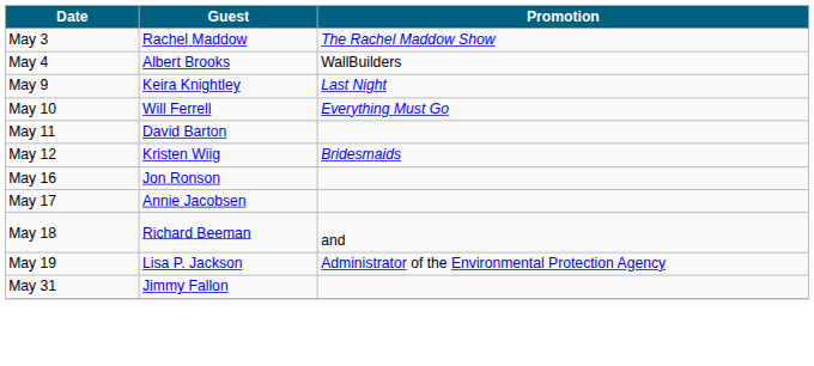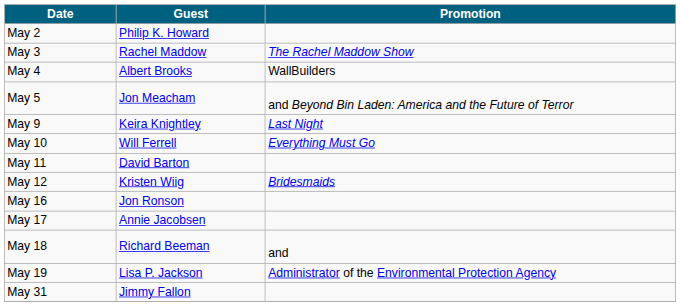 <table class="wikitable" width="100%">
 <tr bgcolor="#CCCCCC">
 <th width="15%" style="background:#006080; color:#FFFFFF">Date</th>
 <th width="20%" style="background:#006080; color:#FFFFFF">Guest</th>
 <th width="55%" style="background:#006080; color:#FFFFFF">Promotion</th>
+</tr>
+<tr>
+<td>May 2</td>
+<td><a href='#'>Philip K. Howard</a></td>
+<td></td>
 </tr>
 <tr>
 <td>May 3</td>
 <td><a href='#'>Rachel Maddow</a></td>
 <td><em><a href='#'>The Rachel Maddow Show</a></em></td>
 </tr>
 <tr>
 <td>May 4</td>
 <td><a href='#'>Albert Brooks</a></td>
 <td>WallBuilders</td>
+</tr>
+<tr>
+<td>May 5</td>
+<td><a href='#'>Jon Meacham</a></td>
+<td><br>and <em>Beyond Bin Laden: America and the Future of Terror</em></td>
 </tr>
 <tr>
 <td>May 9</td>
 <td><a href='#'>Keira Knightley</a></td>
 <td><em><a href='#'>Last Night</a></em></td>
 </tr>
 <tr>
 <td>May 10</td>
 <td><a href='#'>Will Ferrell</a></td>
 <td><em><a href='#'>Everything Must Go</a></em></td>
 </tr>
 <tr>
 <td>May 11</td>
 <td><a href='#'>David Barton</a></td>
 <td></td>
 </tr>
 <tr>
 <td>May 12</td>
 <td><a href='#'>Kristen Wiig</a></td>
 <td><em><a href='#'>Bridesmaids</a></em></td>
 </tr>
 <tr>
 <td>May 16</td>
 <td><a href='#'>Jon Ronson</a></td>
 <td></td>
 </tr>
 <tr>
 <td>May 17</td>
 <td><a href='#'>Annie Jacobsen</a></td>
 <td></td>
 </tr>
 <tr>
 <td>May 18</td>
 <td><a href='#'>Richard Beeman</a></td>
 <td><br>and </td>
 </tr>
 <tr>
 <td>May 19</td>
 <td><a href='#'>Lisa P. Jackson</a></td>
 <td><a href='#'>Administrator</a> of the <a href='#'>Environmental Protection Agency</a></td>
 </tr>
 <tr>
 <td>May 31</td>
 <td><a href='#'>Jimmy Fallon</a></td>
 <td></td>
 </tr>
 <tr>
 </tr>
 </table>
